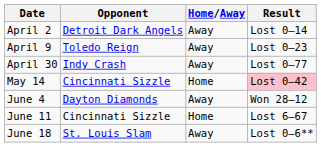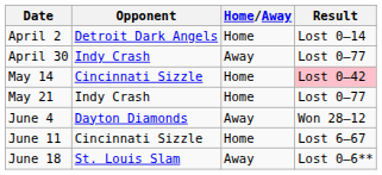 <table class="wikitable">
 <tr>
 <th>Date</th>
 <th>Opponent</th>
 <th><a href='#'>Home</a>/<a href='#'>Away</a></th>
 <th>Result</th>
 </tr>
 <tr>
 <td>April 2</td>
 <td><a href='#'>Detroit Dark Angels</a></td>
-<td>Away</td>
+<td>Home</td>
 <td>Lost 0–14</td>
-</tr>
-<tr>
-<td>April 9</td>
-<td><a href='#'>Toledo Reign</a></td>
-<td>Away</td>
-<td>Lost 0–23</td>
 </tr>
 <tr>
 <td>April 30</td>
 <td><a href='#'>Indy Crash</a></td>
 <td>Away</td>
 <td>Lost 0–77</td>
 </tr>
 <tr>
 <td>May 14</td>
 <td><a href='#'>Cincinnati Sizzle</a></td>
 <td>Home</td>
 <td style="background: pink;">Lost 0–42</td>
+</tr>
+<tr>
+<td>May 21</td>
+<td>Indy Crash</td>
+<td>Home</td>
+<td>Lost 0–77</td>
 </tr>
 <tr>
 <td>June 4</td>
 <td><a href='#'>Dayton Diamonds</a></td>
 <td>Away</td>
 <td>Won 28–12</td>
 </tr>
 <tr>
 <td>June 11</td>
 <td>Cincinnati Sizzle</td>
 <td>Home</td>
 <td>Lost 6–67</td>
 </tr>
 <tr>
 <td>June 18</td>
 <td><a href='#'>St. Louis Slam</a></td>
 <td>Away</td>
 <td>Lost 0–6**</td>
 </tr>
 </table>
